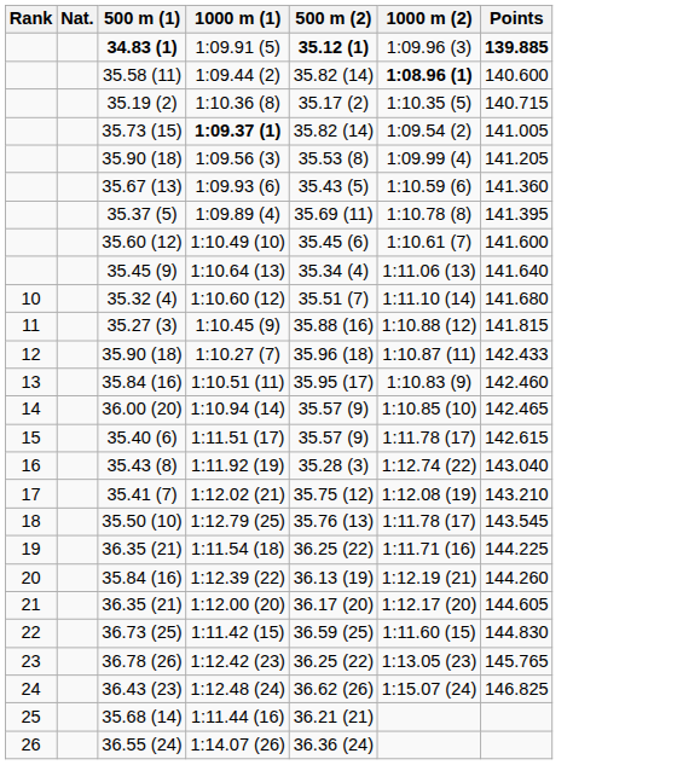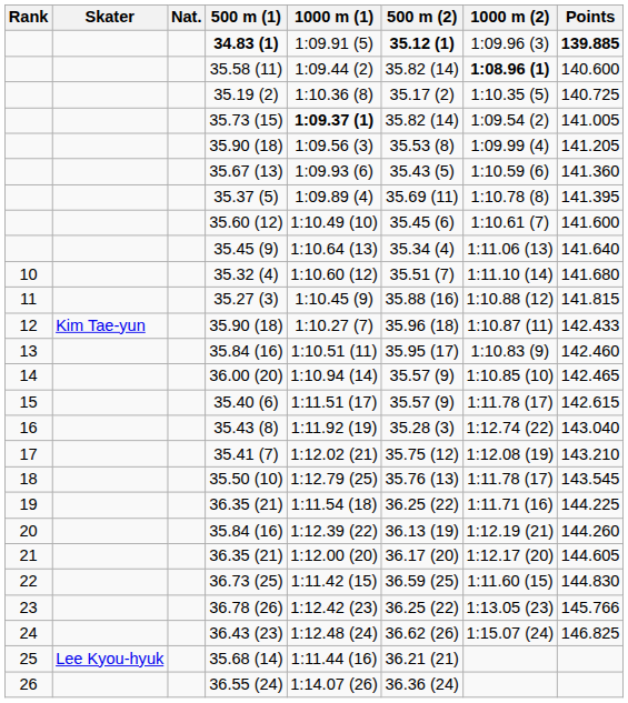 <table class="wikitable sortable" border="1" style="text-align:center">
 <tr align=center>
 <th>Rank</th>
+<th>Skater</th>
 <th>Nat.</th>
 <th>500 m (1)</th>
 <th>1000 m (1)</th>
 <th>500 m (2)</th>
 <th>1000 m (2)</th>
 <th>Points</th>
 </tr>
 <tr>
 <td></td>
+<td align=left></td>
 <td></td>
 <td><strong>34.83 (1)</strong></td>
 <td>1:09.91 (5)</td>
 <td><strong>35.12 (1)</strong></td>
 <td>1:09.96 (3)</td>
 <td><strong>139.885</strong></td>
 </tr>
 <tr>
 <td></td>
+<td align=left></td>
 <td></td>
 <td>35.58 (11)</td>
 <td>1:09.44 (2)</td>
 <td>35.82 (14)</td>
 <td><strong>1:08.96 (1)</strong></td>
 <td>140.600</td>
 </tr>
 <tr>
 <td></td>
+<td align=left></td>
 <td></td>
 <td>35.19 (2)</td>
 <td>1:10.36 (8)</td>
 <td>35.17 (2)</td>
 <td>1:10.35 (5)</td>
-<td>140.715</td>
+<td>140.725</td>
 </tr>
 <tr>
 <td></td>
+<td align=left></td>
 <td></td>
 <td>35.73 (15)</td>
 <td><strong>1:09.37 (1)</strong></td>
 <td>35.82 (14)</td>
 <td>1:09.54 (2)</td>
 <td>141.005</td>
 </tr>
 <tr>
 <td></td>
+<td align=left></td>
 <td></td>
 <td>35.90 (18)</td>
 <td>1:09.56 (3)</td>
 <td>35.53 (8)</td>
 <td>1:09.99 (4)</td>
 <td>141.205</td>
 </tr>
 <tr>
 <td></td>
+<td align=left></td>
 <td></td>
 <td>35.67 (13)</td>
 <td>1:09.93 (6)</td>
 <td>35.43 (5)</td>
 <td>1:10.59 (6)</td>
 <td>141.360</td>
 </tr>
 <tr>
 <td></td>
+<td align=left></td>
 <td></td>
 <td>35.37 (5)</td>
 <td>1:09.89 (4)</td>
 <td>35.69 (11)</td>
 <td>1:10.78 (8)</td>
 <td>141.395</td>
 </tr>
 <tr>
 <td></td>
+<td align=left></td>
 <td></td>
 <td>35.60 (12)</td>
 <td>1:10.49 (10)</td>
 <td>35.45 (6)</td>
 <td>1:10.61 (7)</td>
 <td>141.600</td>
 </tr>
 <tr>
 <td></td>
+<td align=left></td>
 <td></td>
 <td>35.45 (9)</td>
 <td>1:10.64 (13)</td>
 <td>35.34 (4)</td>
 <td>1:11.06 (13)</td>
 <td>141.640</td>
 </tr>
 <tr>
 <td>10</td>
+<td align=left></td>
 <td></td>
 <td>35.32 (4)</td>
 <td>1:10.60 (12)</td>
 <td>35.51 (7)</td>
 <td>1:11.10 (14)</td>
 <td>141.680</td>
 </tr>
 <tr>
 <td>11</td>
+<td align=left></td>
 <td></td>
 <td>35.27 (3)</td>
 <td>1:10.45 (9)</td>
 <td>35.88 (16)</td>
 <td>1:10.88 (12)</td>
 <td>141.815</td>
 </tr>
 <tr>
 <td>12</td>
+<td align=left><a href='#'>Kim Tae-yun</a></td>
 <td></td>
 <td>35.90 (18)</td>
 <td>1:10.27 (7)</td>
 <td>35.96 (18)</td>
 <td>1:10.87 (11)</td>
 <td>142.433</td>
 </tr>
 <tr>
 <td>13</td>
+<td align=left></td>
 <td></td>
 <td>35.84 (16)</td>
 <td>1:10.51 (11)</td>
 <td>35.95 (17)</td>
 <td>1:10.83 (9)</td>
 <td>142.460</td>
 </tr>
 <tr>
 <td>14</td>
+<td align=left></td>
 <td></td>
 <td>36.00 (20)</td>
 <td>1:10.94 (14)</td>
 <td>35.57 (9)</td>
 <td>1:10.85 (10)</td>
 <td>142.465</td>
 </tr>
 <tr>
 <td>15</td>
+<td align=left></td>
 <td></td>
 <td>35.40 (6)</td>
 <td>1:11.51 (17)</td>
 <td>35.57 (9)</td>
 <td>1:11.78 (17)</td>
 <td>142.615</td>
 </tr>
 <tr>
 <td>16</td>
+<td align=left></td>
 <td></td>
 <td>35.43 (8)</td>
 <td>1:11.92 (19)</td>
 <td>35.28 (3)</td>
 <td>1:12.74 (22)</td>
 <td>143.040</td>
 </tr>
 <tr>
 <td>17</td>
+<td align=left></td>
 <td></td>
 <td>35.41 (7)</td>
 <td>1:12.02 (21)</td>
 <td>35.75 (12)</td>
 <td>1:12.08 (19)</td>
 <td>143.210</td>
 </tr>
 <tr>
 <td>18</td>
+<td align=left></td>
 <td></td>
 <td>35.50 (10)</td>
 <td>1:12.79 (25)</td>
 <td>35.76 (13)</td>
 <td>1:11.78 (17)</td>
 <td>143.545</td>
 </tr>
 <tr>
 <td>19</td>
+<td align=left></td>
 <td></td>
 <td>36.35 (21)</td>
 <td>1:11.54 (18)</td>
 <td>36.25 (22)</td>
 <td>1:11.71 (16)</td>
 <td>144.225</td>
 </tr>
 <tr>
 <td>20</td>
+<td align=left></td>
 <td></td>
 <td>35.84 (16)</td>
 <td>1:12.39 (22)</td>
 <td>36.13 (19)</td>
 <td>1:12.19 (21)</td>
 <td>144.260</td>
 </tr>
 <tr>
 <td>21</td>
+<td align=left></td>
 <td></td>
 <td>36.35 (21)</td>
 <td>1:12.00 (20)</td>
 <td>36.17 (20)</td>
 <td>1:12.17 (20)</td>
 <td>144.605</td>
 </tr>
 <tr>
 <td>22</td>
+<td align=left></td>
 <td></td>
 <td>36.73 (25)</td>
 <td>1:11.42 (15)</td>
 <td>36.59 (25)</td>
 <td>1:11.60 (15)</td>
 <td>144.830</td>
 </tr>
 <tr>
 <td>23</td>
+<td align=left></td>
 <td></td>
 <td>36.78 (26)</td>
 <td>1:12.42 (23)</td>
 <td>36.25 (22)</td>
 <td>1:13.05 (23)</td>
-<td>145.765</td>
+<td>145.766</td>
 </tr>
 <tr>
 <td>24</td>
+<td align=left></td>
 <td></td>
 <td>36.43 (23)</td>
 <td>1:12.48 (24)</td>
 <td>36.62 (26)</td>
 <td>1:15.07 (24)</td>
 <td>146.825</td>
 </tr>
 <tr>
 <td>25</td>
+<td align=left><a href='#'>Lee Kyou-hyuk</a></td>
 <td></td>
 <td>35.68 (14)</td>
 <td>1:11.44 (16)</td>
 <td>36.21 (21)</td>
 <td></td>
 <td></td>
 </tr>
 <tr>
 <td>26</td>
+<td align=left></td>
 <td></td>
 <td>36.55 (24)</td>
 <td>1:14.07 (26)</td>
 <td>36.36 (24)</td>
 <td></td>
 <td></td>
 </tr>
 </table>
